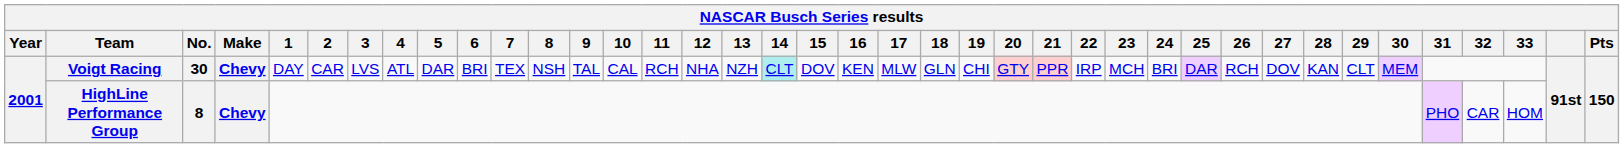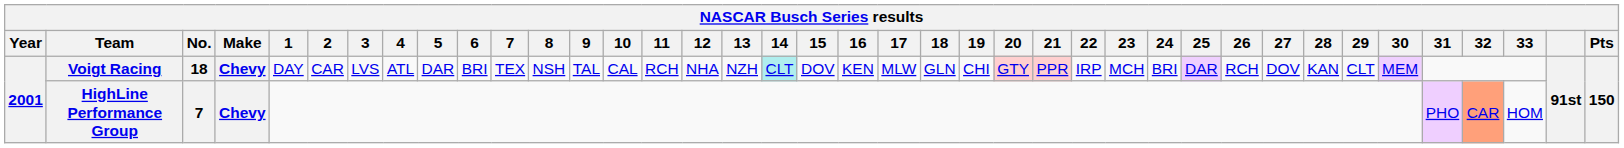 <table class="wikitable" style="text-align:center; font-size:75%">
 <tr>
 <th colspan=42><a href='#'>NASCAR Busch Series</a> results</th>
 </tr>
 <tr>
 <th>Year</th>
 <th>Team</th>
 <th>No.</th>
 <th>Make</th>
 <th>1</th>
 <th>2</th>
 <th>3</th>
 <th>4</th>
 <th>5</th>
 <th>6</th>
 <th>7</th>
 <th>8</th>
 <th>9</th>
 <th>10</th>
 <th>11</th>
 <th>12</th>
 <th>13</th>
 <th>14</th>
 <th>15</th>
 <th>16</th>
 <th>17</th>
 <th>18</th>
 <th>19</th>
 <th>20</th>
 <th>21</th>
 <th>22</th>
 <th>23</th>
 <th>24</th>
 <th>25</th>
 <th>26</th>
 <th>27</th>
 <th>28</th>
 <th>29</th>
 <th>30</th>
 <th>31</th>
 <th>32</th>
 <th>33</th>
 <th></th>
 <th>Pts</th>
 </tr>
 <tr>
 <th rowspan=2><a href='#'>2001</a></th>
 <th><a href='#'>Voigt Racing</a></th>
-<th>30</th>
+<th>18</th>
 <th><a href='#'>Chevy</a></th>
 <td><a href='#'>DAY</a></td>
 <td><a href='#'>CAR</a></td>
 <td><a href='#'>LVS</a></td>
 <td><a href='#'>ATL</a></td>
 <td><a href='#'>DAR</a></td>
 <td><a href='#'>BRI</a></td>
 <td><a href='#'>TEX</a></td>
 <td><a href='#'>NSH</a></td>
 <td><a href='#'>TAL</a></td>
 <td><a href='#'>CAL</a></td>
 <td><a href='#'>RCH</a></td>
 <td><a href='#'>NHA</a></td>
 <td><a href='#'>NZH</a></td>
 <td style="background: paleturquoise;"><a href='#'>CLT</a></td>
 <td><a href='#'>DOV</a></td>
 <td><a href='#'>KEN</a></td>
 <td><a href='#'>MLW</a></td>
 <td><a href='#'>GLN</a></td>
 <td><a href='#'>CHI</a></td>
 <td style="background:#FFCFCF;"><a href='#'>GTY</a><br></td>
 <td style="background:#FFCFCF;"><a href='#'>PPR</a><br></td>
 <td><a href='#'>IRP</a></td>
 <td><a href='#'>MCH</a></td>
 <td><a href='#'>BRI</a></td>
 <td style="background:#EFCFFF;"><a href='#'>DAR</a><br></td>
 <td><a href='#'>RCH</a></td>
 <td><a href='#'>DOV</a></td>
 <td><a href='#'>KAN</a></td>
 <td><a href='#'>CLT</a></td>
 <td style="background:#EFCFFF;"><a href='#'>MEM</a><br></td>
 <td colspan=3></td>
 <th rowspan=2>91st</th>
 <th rowspan=2>150</th>
 </tr>
 <tr>
 <th><a href='#'>HighLine Performance Group</a></th>
-<th>8</th>
+<th>7</th>
 <th><a href='#'>Chevy</a></th>
 <td colspan=30></td>
 <td style="background:#EFCFFF;"><a href='#'>PHO</a><br></td>
-<td><a href='#'>CAR</a></td>
+<td style="background: lightsalmon;"><a href='#'>CAR</a></td>
 <td><a href='#'>HOM</a></td>
 </tr>
 </table>
